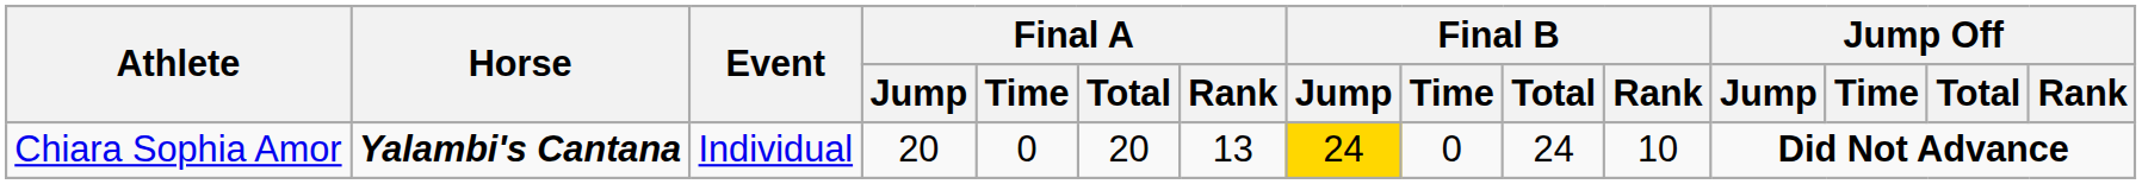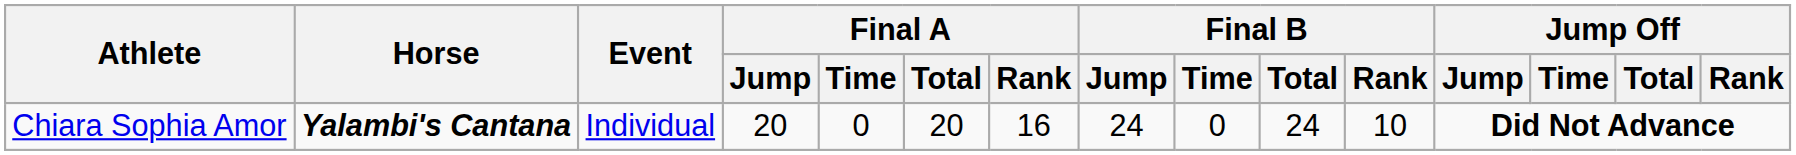 <table class=wikitable style="font-size:90%">
 <tr>
 <th rowspan=2>Athlete</th>
 <th rowspan=2>Horse</th>
 <th rowspan=2>Event</th>
 <th colspan=4>Final A</th>
 <th colspan=4>Final B</th>
 <th colspan=4>Jump Off</th>
 </tr>
 <tr>
 <th>Jump</th>
 <th>Time</th>
 <th>Total</th>
 <th>Rank</th>
 <th>Jump</th>
 <th>Time</th>
 <th>Total</th>
 <th>Rank</th>
 <th>Jump</th>
 <th>Time</th>
 <th>Total</th>
 <th>Rank</th>
 </tr>
 <tr align=center>
 <td align=left><a href='#'>Chiara Sophia Amor</a></td>
 <td align=left><strong><em>Yalambi's Cantana</em></strong></td>
 <td align=left rowspan=3><a href='#'>Individual</a></td>
 <td>20</td>
 <td>0</td>
 <td>20</td>
-<td>13 <strong></strong></td>
-<td style="background: gold;">24</td>
+<td>16 <strong></strong></td>
+<td>24</td>
 <td>0</td>
 <td>24</td>
 <td>10</td>
 <td colspan=4><strong>Did Not Advance</strong></td>
 </tr>
 </table>
